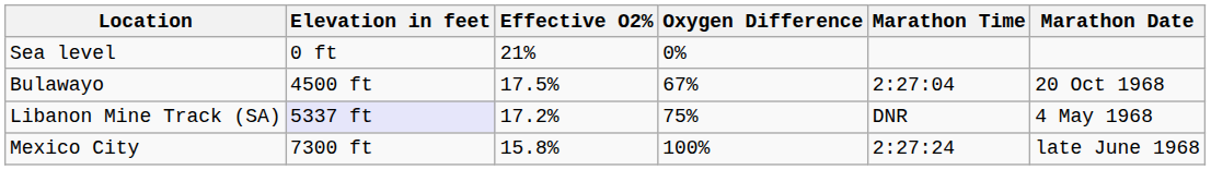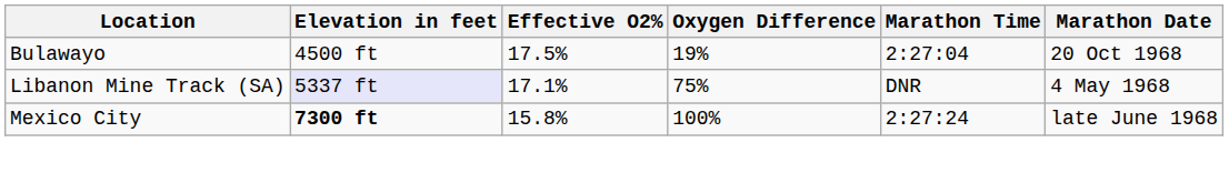 <table class="wikitable">
 <tr>
 <th>Location</th>
 <th>Elevation in feet</th>
 <th>Effective O2%</th>
 <th>Oxygen Difference</th>
 <th>Marathon Time</th>
 <th>Marathon Date</th>
 </tr>
 <tr>
-<td>Sea level</td>
-<td>0 ft</td>
-<td>21%</td>
-<td>0%</td>
-<td></td>
-<td></td>
-</tr>
-<tr>
 <td>Bulawayo</td>
 <td>4500 ft</td>
 <td>17.5%</td>
-<td>67%</td>
+<td>19%</td>
 <td>2:27:04</td>
 <td>20 Oct 1968</td>
 </tr>
 <tr>
 <td>Libanon Mine Track (SA)</td>
 <td style="background: lavender;">5337 ft</td>
-<td>17.2%</td>
+<td>17.1%</td>
 <td>75%</td>
 <td>DNR</td>
 <td>4 May 1968</td>
 </tr>
 <tr>
 <td>Mexico City</td>
-<td>7300 ft</td>
+<td><strong>7300 ft</strong></td>
 <td>15.8%</td>
 <td>100%</td>
 <td>2:27:24</td>
 <td>late June 1968</td>
 </tr>
 </table>
